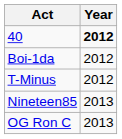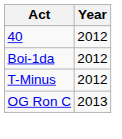 <table class="wikitable">
 <tr>
 <th>Act</th>
 <th>Year</th>
 </tr>
 <tr>
 <td><a href='#'>40</a></td>
-<td style="text-align:center;"><strong>2012</strong></td>
+<td style="text-align:center;">2012</td>
 </tr>
 <tr>
 <td><a href='#'>Boi-1da</a></td>
 <td style="text-align:center;">2012</td>
 </tr>
 <tr>
 <td><a href='#'>T-Minus</a></td>
 <td>2012</td>
 </tr>
 <tr>
-<td><a href='#'>Nineteen85</a></td>
-<td>2013</td>
-</tr>
-<tr>
 <td><a href='#'>OG Ron C</a></td>
 <td>2013</td>
 </tr>
 </table>
